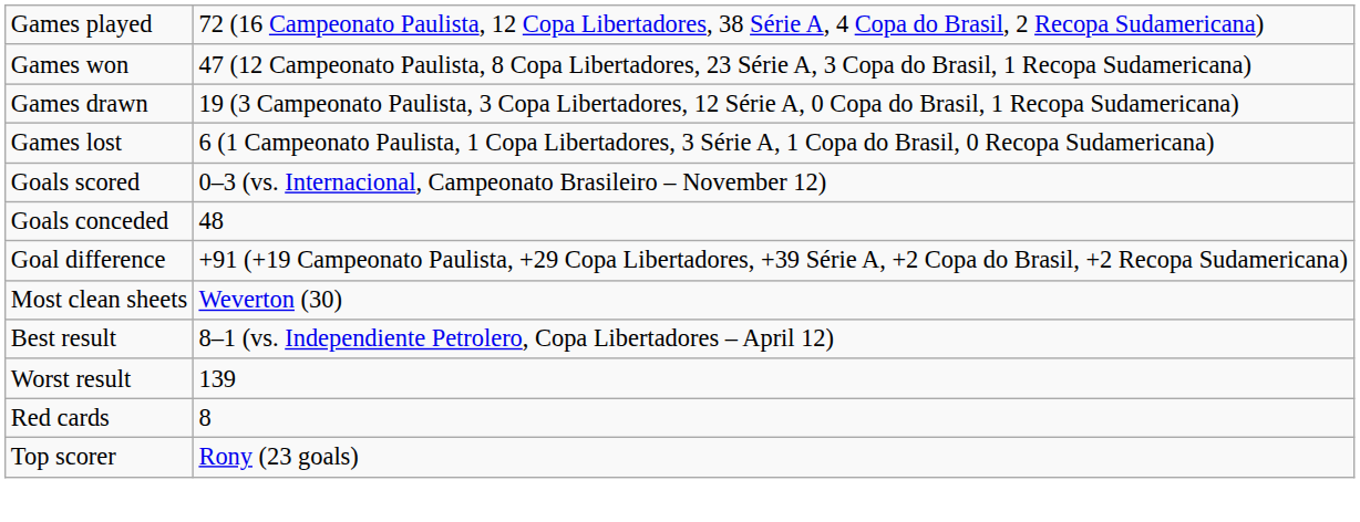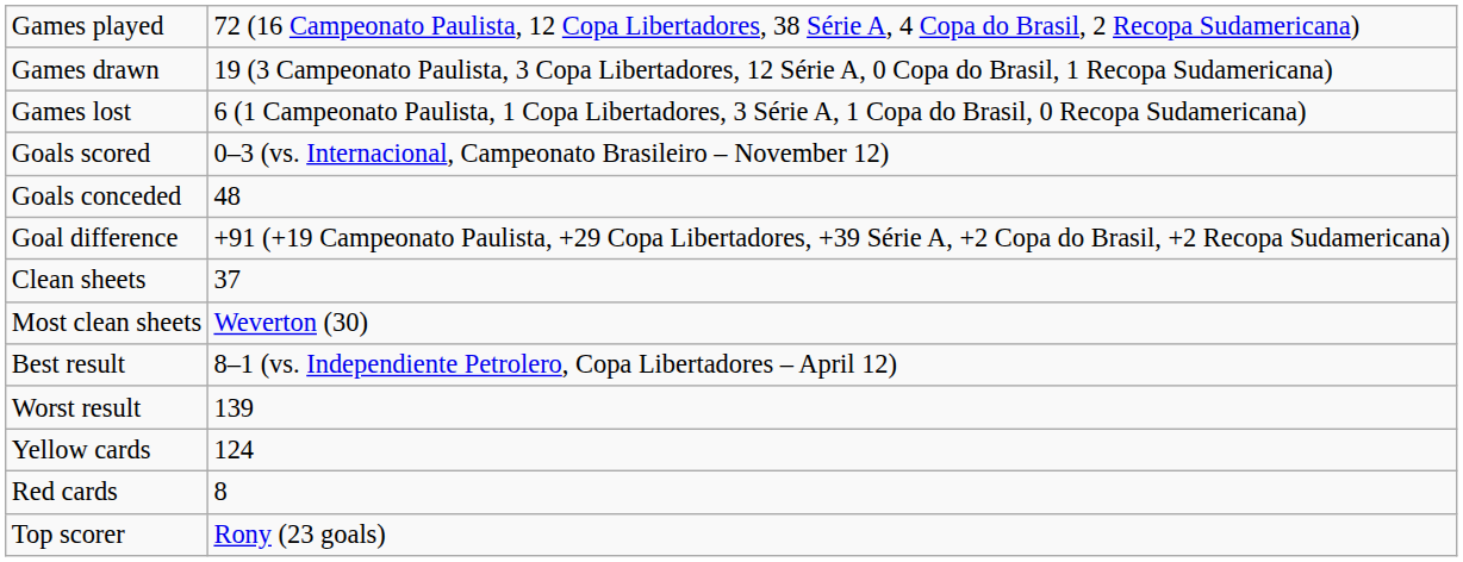 <table class="wikitable">
 <tr>
 <td>Games played</td>
 <td>72 (16 <a href='#'>Campeonato Paulista</a>, 12 <a href='#'>Copa Libertadores</a>, 38 <a href='#'>Série A</a>, 4 <a href='#'>Copa do Brasil</a>, 2 <a href='#'>Recopa Sudamericana</a>)</td>
-</tr>
-<tr>
-<td>Games won</td>
-<td>47 (12 Campeonato Paulista, 8 Copa Libertadores, 23 Série A, 3 Copa do Brasil, 1 Recopa Sudamericana)</td>
 </tr>
 <tr>
 <td>Games drawn</td>
 <td>19 (3 Campeonato Paulista, 3 Copa Libertadores, 12 Série A, 0 Copa do Brasil, 1 Recopa Sudamericana)</td>
 </tr>
 <tr>
 <td>Games lost</td>
 <td>6 (1 Campeonato Paulista, 1 Copa Libertadores, 3 Série A, 1 Copa do Brasil, 0 Recopa Sudamericana)</td>
 </tr>
 <tr>
 <td>Goals scored</td>
 <td>0–3 (vs. <a href='#'>Internacional</a>, Campeonato Brasileiro – November 12)</td>
 </tr>
 <tr>
 <td>Goals conceded</td>
 <td>48</td>
 </tr>
 <tr>
 <td>Goal difference</td>
 <td>+91 (+19 Campeonato Paulista, +29 Copa Libertadores, +39 Série A, +2 Copa do Brasil, +2 Recopa Sudamericana)</td>
 </tr>
 <tr>
+<td>Clean sheets</td>
+<td>37</td>
+</tr>
+<tr>
 <td>Most clean sheets</td>
 <td><a href='#'>Weverton</a> (30)</td>
 </tr>
 <tr>
 <td>Best result</td>
 <td>8–1 (vs. <a href='#'>Independiente Petrolero</a>, Copa Libertadores – April 12)</td>
 </tr>
 <tr>
 <td>Worst result</td>
 <td>139</td>
 </tr>
 <tr>
+<td>Yellow cards</td>
+<td>124</td>
+</tr>
+<tr>
 <td>Red cards</td>
 <td>8</td>
 </tr>
 <tr>
 <td>Top scorer</td>
 <td><a href='#'>Rony</a> (23 goals)</td>
 </tr>
 </table>
